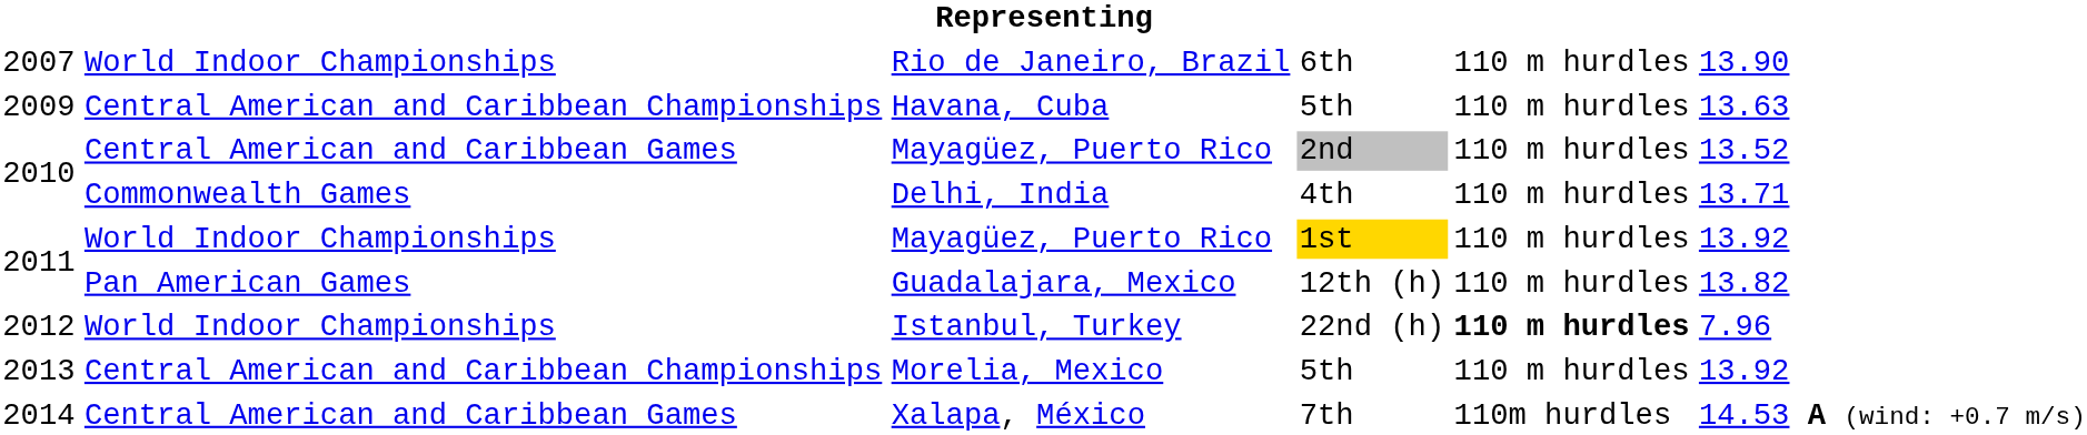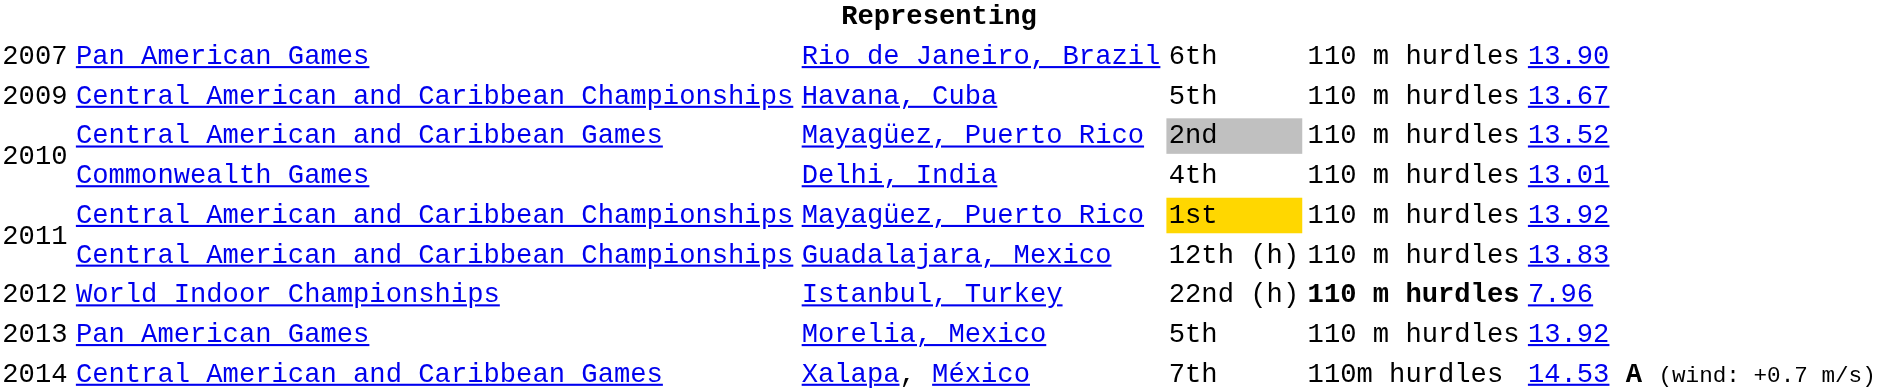 <table>
 <tr>
 <th colspan="6">Representing </th>
 </tr>
 <tr>
 <td>2007</td>
-<td><a href='#'>World Indoor Championships</a></td>
+<td><a href='#'>Pan American Games</a></td>
 <td><a href='#'>Rio de Janeiro, Brazil</a></td>
 <td>6th</td>
 <td>110 m hurdles</td>
 <td><a href='#'>13.90</a></td>
 </tr>
 <tr>
 <td>2009</td>
 <td><a href='#'>Central American and Caribbean Championships</a></td>
 <td><a href='#'>Havana, Cuba</a></td>
 <td>5th</td>
 <td>110 m hurdles</td>
-<td><a href='#'>13.63</a></td>
+<td><a href='#'>13.67</a></td>
 </tr>
 <tr>
 <td rowspan=2>2010</td>
 <td><a href='#'>Central American and Caribbean Games</a></td>
 <td><a href='#'>Mayagüez, Puerto Rico</a></td>
 <td bgcolor=silver>2nd</td>
 <td>110 m hurdles</td>
 <td><a href='#'>13.52</a></td>
 </tr>
 <tr>
 <td><a href='#'>Commonwealth Games</a></td>
 <td><a href='#'>Delhi, India</a></td>
 <td>4th</td>
 <td>110 m hurdles</td>
-<td><a href='#'>13.71</a></td>
+<td><a href='#'>13.01</a></td>
 </tr>
 <tr>
 <td rowspan=2>2011</td>
-<td><a href='#'>World Indoor Championships</a></td>
+<td><a href='#'>Central American and Caribbean Championships</a></td>
 <td><a href='#'>Mayagüez, Puerto Rico</a></td>
 <td bgcolor=gold>1st</td>
 <td>110 m hurdles</td>
 <td><a href='#'>13.92</a></td>
 </tr>
 <tr>
-<td><a href='#'>Pan American Games</a></td>
+<td><a href='#'>Central American and Caribbean Championships</a></td>
 <td><a href='#'>Guadalajara, Mexico</a></td>
 <td>12th (h)</td>
 <td>110 m hurdles</td>
-<td><a href='#'>13.82</a></td>
+<td><a href='#'>13.83</a></td>
 </tr>
 <tr>
 <td>2012</td>
 <td><a href='#'>World Indoor Championships</a></td>
 <td><a href='#'>Istanbul, Turkey</a></td>
 <td>22nd (h)</td>
 <td><strong>110 m hurdles</strong></td>
 <td><a href='#'>7.96</a></td>
 </tr>
 <tr>
 <td>2013</td>
-<td><a href='#'>Central American and Caribbean Championships</a></td>
+<td><a href='#'>Pan American Games</a></td>
 <td><a href='#'>Morelia, Mexico</a></td>
 <td>5th</td>
 <td>110 m hurdles</td>
 <td><a href='#'>13.92</a></td>
 </tr>
 <tr>
 <td>2014</td>
 <td><a href='#'>Central American and Caribbean Games</a></td>
 <td><a href='#'>Xalapa</a>, <a href='#'>México</a></td>
 <td>7th</td>
 <td>110m hurdles</td>
 <td><a href='#'>14.53</a>  <strong>A</strong> <small>(wind: +0.7 m/s)</small></td>
 </tr>
 </table>
